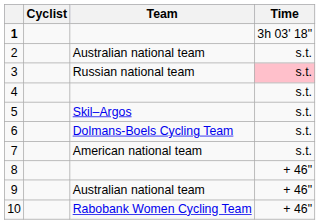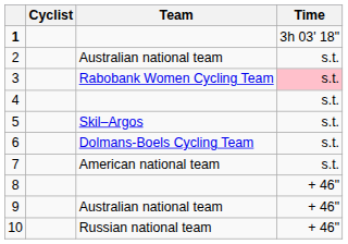 <table class="wikitable">
 <tr style="background:#ccccff;">
 <th></th>
 <th>Cyclist</th>
 <th>Team</th>
 <th>Time</th>
 </tr>
 <tr>
 <td align=center><strong>1</strong></td>
 <td></td>
 <td></td>
 <td align=right>3h 03' 18"</td>
 </tr>
 <tr>
 <td align=center>2</td>
 <td></td>
 <td>Australian national team</td>
 <td align=right>s.t.</td>
 </tr>
 <tr>
 <td align=center>3</td>
 <td></td>
-<td>Russian national team</td>
+<td><a href='#'>Rabobank Women Cycling Team</a></td>
 <td align=right style="background: pink;">s.t.</td>
 </tr>
 <tr>
 <td align=center>4</td>
 <td></td>
 <td></td>
 <td align=right>s.t.</td>
 </tr>
 <tr>
 <td align=center>5</td>
 <td></td>
 <td><a href='#'>Skil–Argos</a></td>
 <td align=right>s.t.</td>
 </tr>
 <tr>
 <td align=center>6</td>
 <td></td>
 <td><a href='#'>Dolmans-Boels Cycling Team</a></td>
 <td align=right>s.t.</td>
 </tr>
 <tr>
 <td align=center>7</td>
 <td></td>
 <td>American national team</td>
 <td align=right>s.t.</td>
 </tr>
 <tr>
 <td align=center>8</td>
 <td></td>
 <td></td>
 <td align=right>+ 46"</td>
 </tr>
 <tr>
 <td align=center>9</td>
 <td></td>
 <td>Australian national team</td>
 <td align=right>+ 46"</td>
 </tr>
 <tr>
 <td align=center>10</td>
 <td></td>
-<td><a href='#'>Rabobank Women Cycling Team</a></td>
+<td>Russian national team</td>
 <td align=right>+ 46"</td>
 </tr>
 </table>
